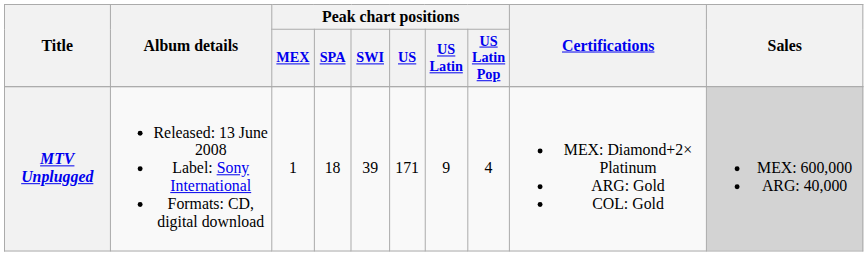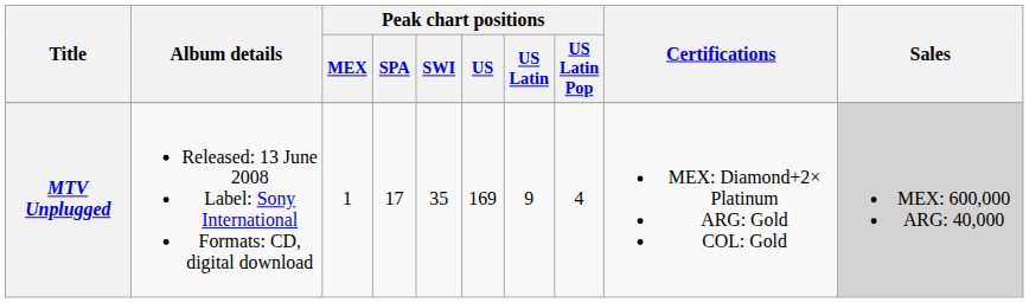 <table class="wikitable plainrowheaders" style="text-align:center">
 <tr>
 <th scope="col" rowspan="2" style="width:11em;">Title</th>
 <th scope="col" rowspan="2" style="width:16em;">Album details</th>
 <th scope="col" colspan="6">Peak chart positions</th>
 <th scope="col" rowspan="2" style="width:24em;"><a href='#'>Certifications</a></th>
 <th scope="col" rowspan="2" style="width:20em;">Sales</th>
 </tr>
 <tr>
 <th scope="col" style="width:3em;font-size:90%;"><a href='#'>MEX</a><br></th>
 <th scope="col" style="width:3em;font-size:90%;"><a href='#'>SPA</a><br></th>
 <th scope="col" style="width:3em;font-size:90%;"><a href='#'>SWI</a><br></th>
 <th scope="col" style="width:3em;font-size:90%;"><a href='#'>US</a><br></th>
 <th scope="col" style="width:3em;font-size:90%;"><a href='#'>US Latin</a><br></th>
 <th scope="col" style="width:3em;font-size:90%;"><a href='#'>US Latin Pop</a><br></th>
 </tr>
 <tr>
 </tr>
 <tr>
 <th scope="row"><em><a href='#'>MTV Unplugged</a></em></th>
 <td><br><ul><li>Released: 13 June 2008</li><li>Label: <a href='#'>Sony International</a></li><li>Formats: CD, digital download</li></ul></td>
 <td>1</td>
-<td>18</td>
-<td>39</td>
-<td>171</td>
+<td>17</td>
+<td>35</td>
+<td>169</td>
 <td>9</td>
 <td>4</td>
 <td><br><ul><li>MEX: Diamond+2× Platinum  </li><li>ARG: Gold</li><li>COL: Gold</li></ul></td>
 <td style="background: lightgrey;"><br><ul><li>MEX: 600,000</li><li>ARG: 40,000</li></ul></td>
 </tr>
 </table>
